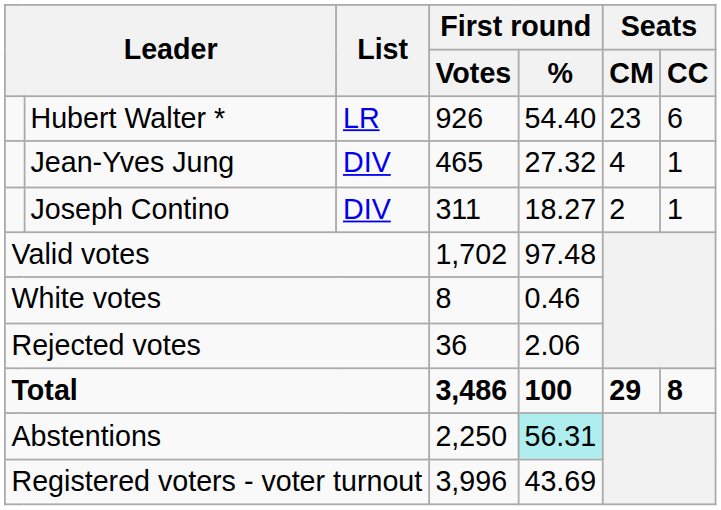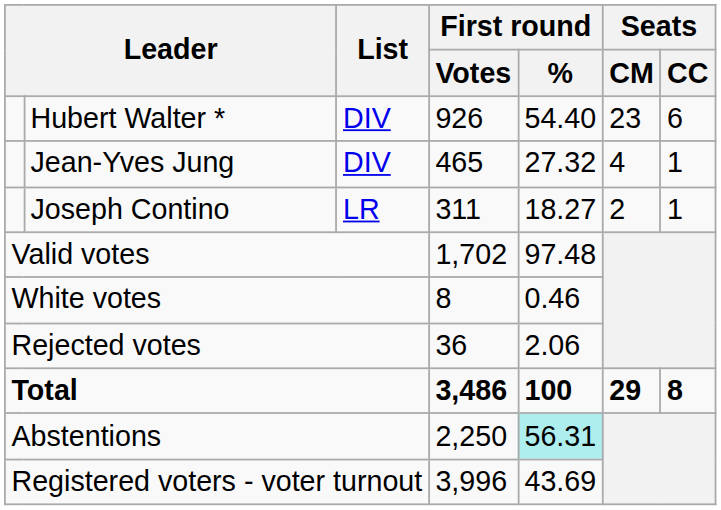 <table class="wikitable">
 <tr>
 <th colspan="2" rowspan="2">Leader</th>
 <th rowspan="2">List</th>
 <th colspan="2">First round</th>
 <th colspan="2">Seats</th>
 </tr>
 <tr>
 <th>Votes</th>
 <th>%</th>
 <th>CM</th>
 <th>CC</th>
 </tr>
 <tr>
 <td bgcolor=></td>
 <td>Hubert Walter *</td>
-<td><a href='#'>LR</a></td>
+<td><a href='#'>DIV</a></td>
 <td>926</td>
 <td>54.40</td>
 <td>23</td>
 <td>6</td>
 </tr>
 <tr>
 <td bgcolor=></td>
 <td>Jean-Yves Jung</td>
 <td><a href='#'>DIV</a></td>
 <td>465</td>
 <td>27.32</td>
 <td>4</td>
 <td>1</td>
 </tr>
 <tr>
 <td bgcolor=></td>
 <td>Joseph Contino</td>
-<td><a href='#'>DIV</a></td>
+<td><a href='#'>LR</a></td>
 <td>311</td>
 <td>18.27</td>
 <td>2</td>
 <td>1</td>
 </tr>
 <tr>
 <td colspan="3">Valid votes</td>
 <td>1,702</td>
 <td>97.48</td>
 <th colspan="2" rowspan="3"></th>
 </tr>
 <tr>
 <td colspan="3">White votes</td>
 <td>8</td>
 <td>0.46</td>
 </tr>
 <tr>
 <td colspan="3">Rejected votes</td>
 <td>36</td>
 <td>2.06</td>
 </tr>
 <tr>
 <td colspan="3"><strong>Total</strong></td>
 <td><strong>3,486</strong></td>
 <td><strong>100</strong></td>
 <td><strong>29</strong></td>
 <td><strong>8</strong></td>
 </tr>
 <tr>
 <td colspan="3">Abstentions</td>
 <td>2,250</td>
 <td style="background: paleturquoise;">56.31</td>
 <th colspan="2" rowspan="2"></th>
 </tr>
 <tr>
 <td colspan="3">Registered voters - voter turnout</td>
 <td>3,996</td>
 <td>43.69</td>
 </tr>
 </table>
